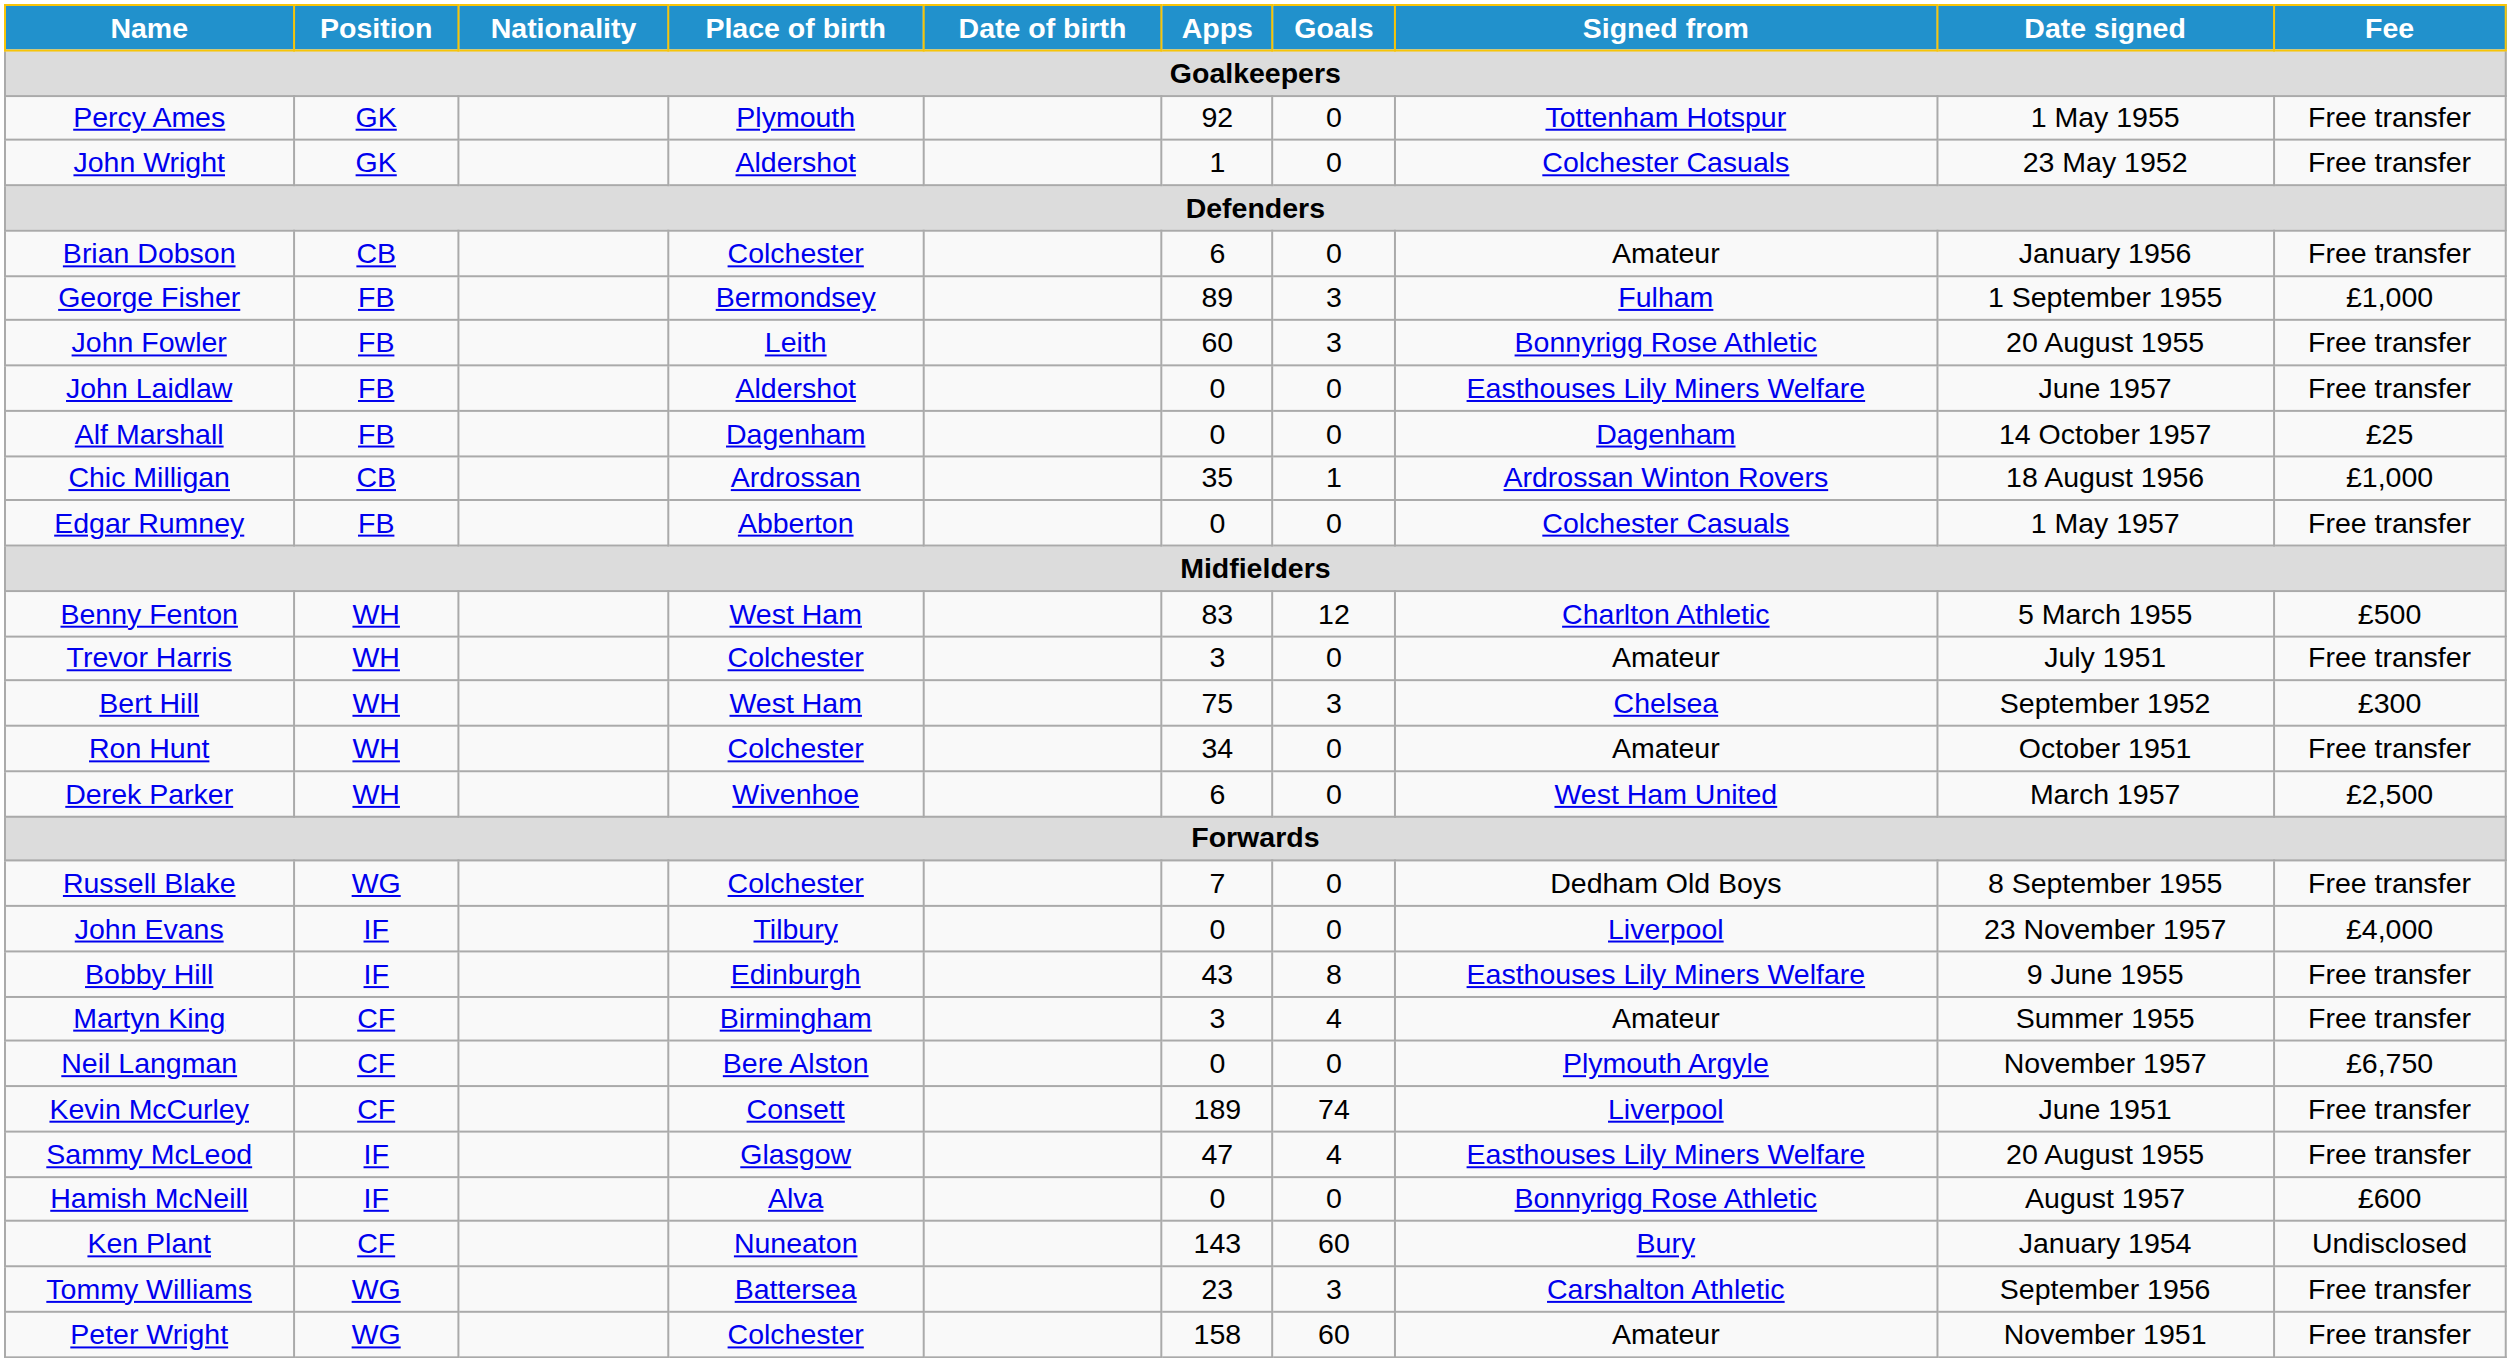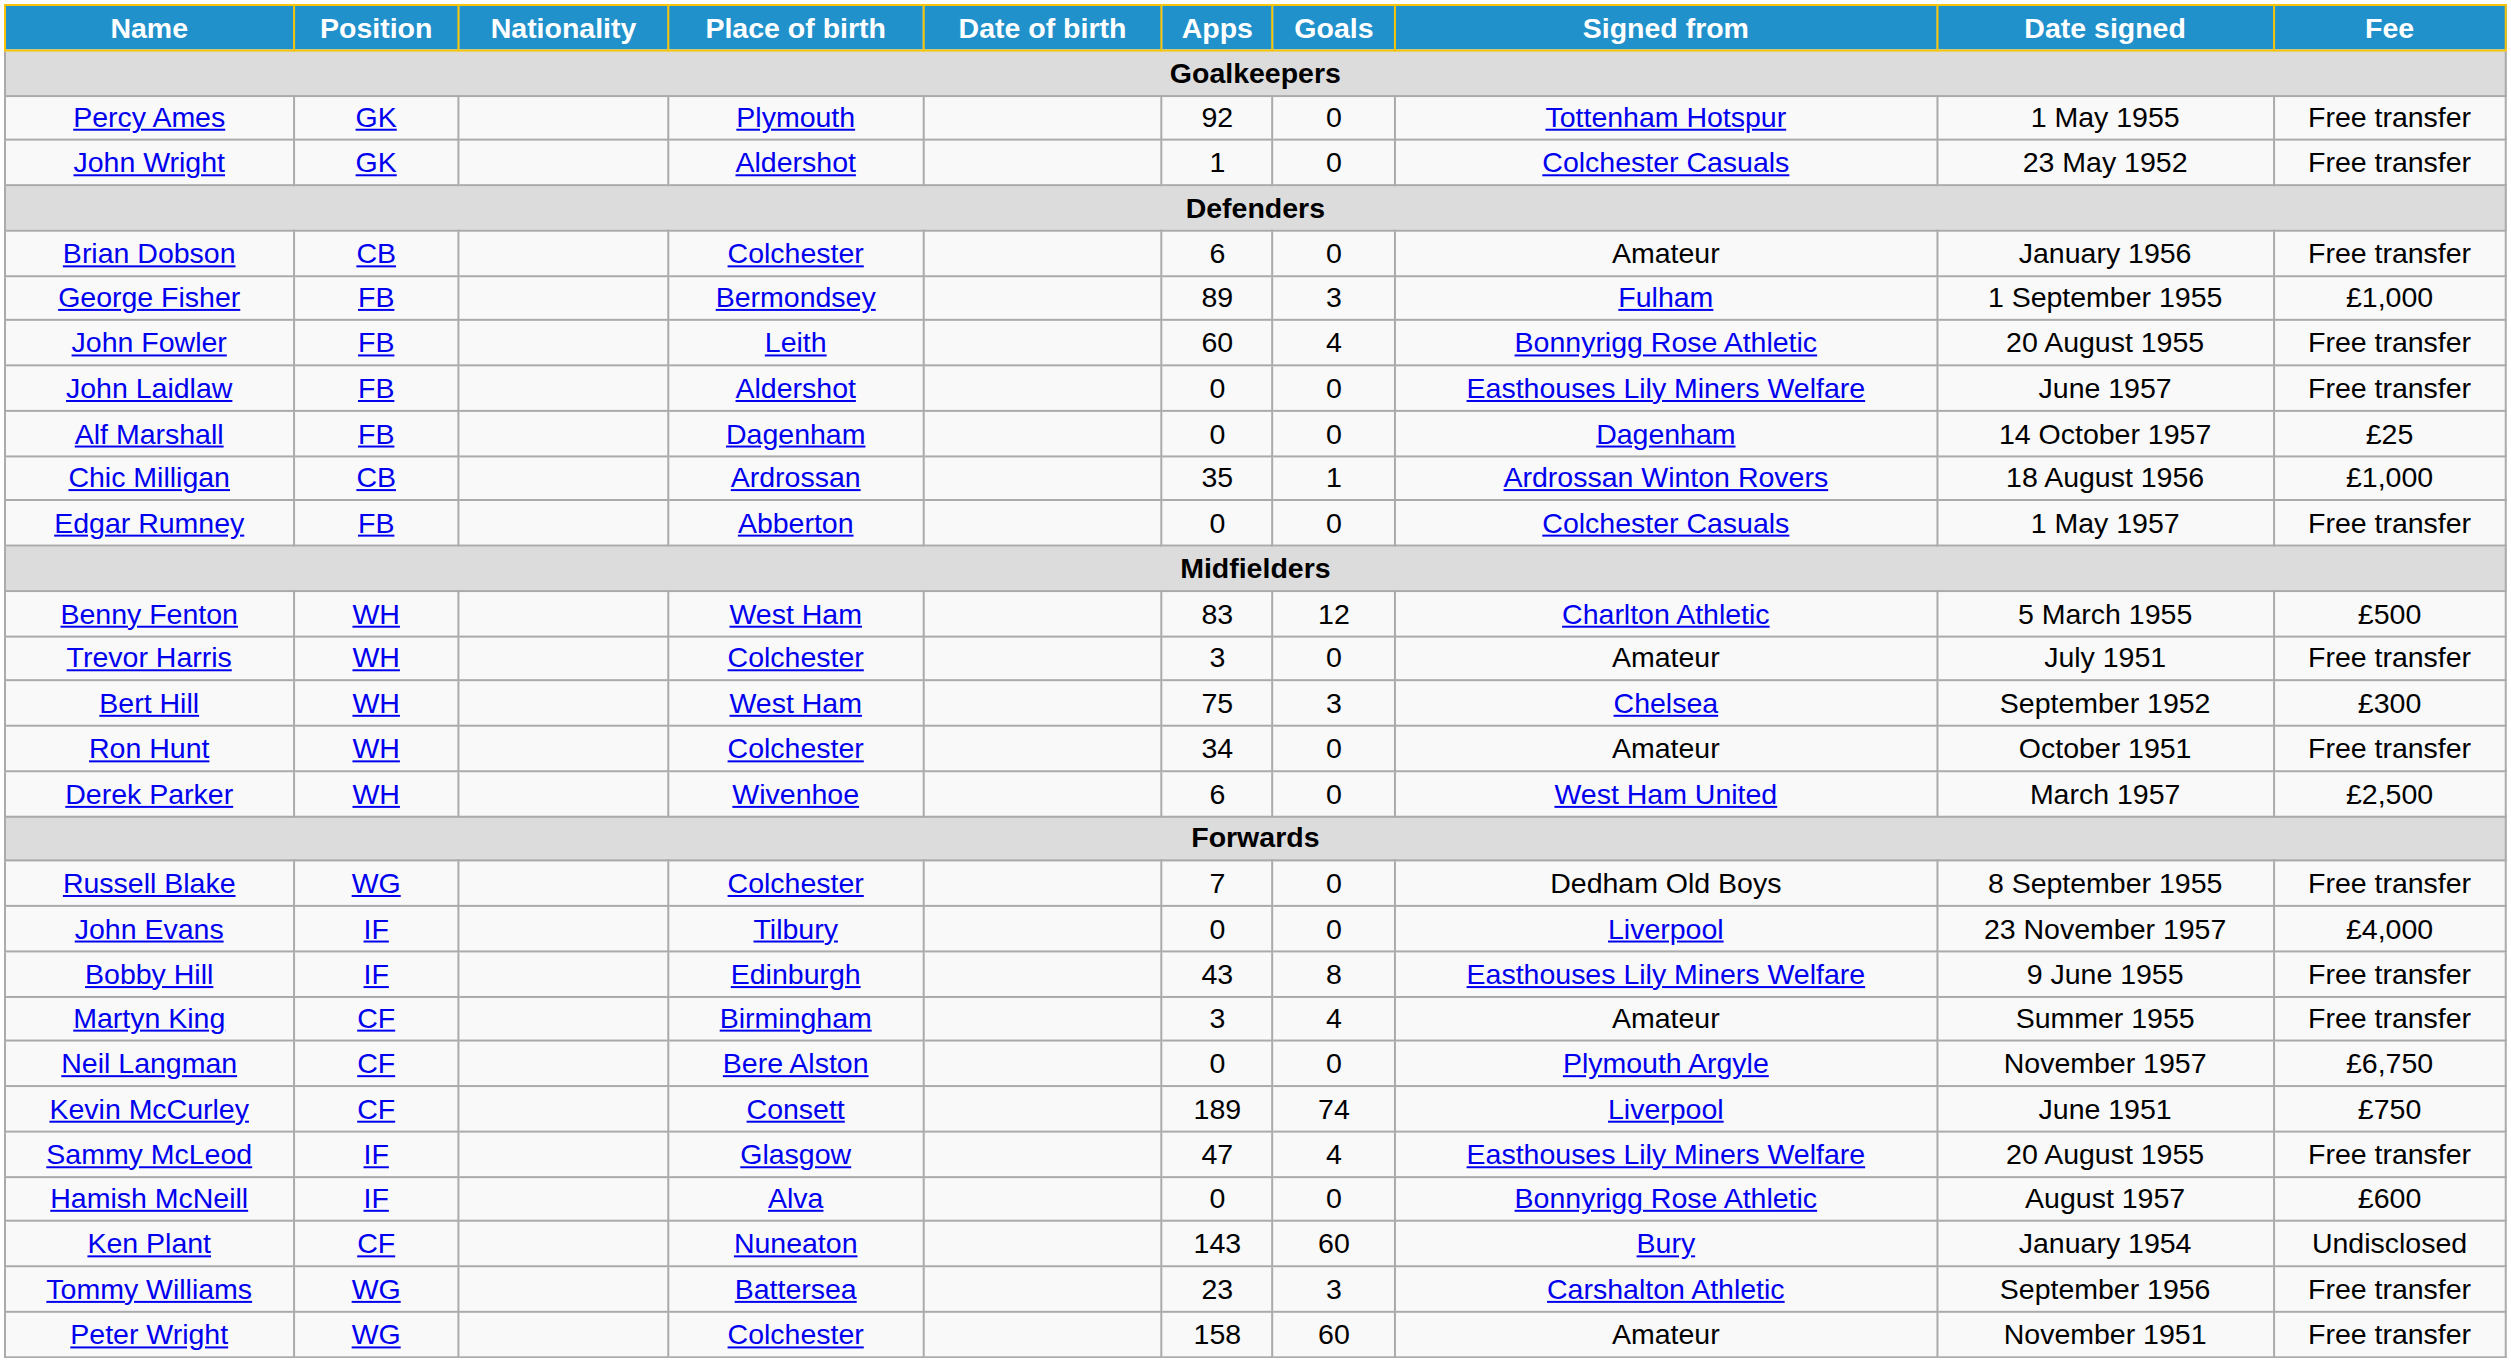 <table class="wikitable" style="text-align:center; font-size:90%; width:100%;">
 <tr>
 <th style="background:#2191CC; color:white; border:1px solid #F7C408; text-align:center;">Name</th>
 <th style="background:#2191CC; color:white; border:1px solid #F7C408; text-align:center;">Position</th>
 <th style="background:#2191CC; color:white; border:1px solid #F7C408; text-align:center;">Nationality</th>
 <th style="background:#2191CC; color:white; border:1px solid #F7C408; text-align:center;">Place of birth</th>
 <th style="background:#2191CC; color:white; border:1px solid #F7C408; text-align:center;">Date of birth</th>
 <th style="background:#2191CC; color:white; border:1px solid #F7C408; text-align:center;">Apps</th>
 <th style="background:#2191CC; color:white; border:1px solid #F7C408; text-align:center;">Goals</th>
 <th style="background:#2191CC; color:white; border:1px solid #F7C408; text-align:center;">Signed from</th>
 <th style="background:#2191CC; color:white; border:1px solid #F7C408; text-align:center;">Date signed</th>
 <th style="background:#2191CC; color:white; border:1px solid #F7C408; text-align:center;">Fee</th>
 </tr>
 <tr>
 <th colspan="12" style="background:#dcdcdc; text-align:center;">Goalkeepers</th>
 </tr>
 <tr>
 <td><a href='#'>Percy Ames</a></td>
 <td><a href='#'>GK</a></td>
 <td></td>
 <td><a href='#'>Plymouth</a></td>
 <td></td>
 <td>92</td>
 <td>0</td>
 <td> <a href='#'>Tottenham Hotspur</a></td>
 <td>1 May 1955</td>
 <td>Free transfer</td>
 </tr>
 <tr>
 <td><a href='#'>John Wright</a></td>
 <td><a href='#'>GK</a></td>
 <td></td>
 <td><a href='#'>Aldershot</a></td>
 <td></td>
 <td>1</td>
 <td>0</td>
 <td> <a href='#'>Colchester Casuals</a></td>
 <td>23 May 1952</td>
 <td>Free transfer</td>
 </tr>
 <tr>
 <th colspan="12" style="background:#dcdcdc; text-align:center;">Defenders</th>
 </tr>
 <tr>
 <td><a href='#'>Brian Dobson</a></td>
 <td><a href='#'>CB</a></td>
 <td></td>
 <td><a href='#'>Colchester</a></td>
 <td></td>
 <td>6</td>
 <td>0</td>
 <td>Amateur</td>
 <td>January 1956</td>
 <td>Free transfer</td>
 </tr>
 <tr>
 <td><a href='#'>George Fisher</a></td>
 <td><a href='#'>FB</a></td>
 <td></td>
 <td><a href='#'>Bermondsey</a></td>
 <td></td>
 <td>89</td>
 <td>3</td>
 <td> <a href='#'>Fulham</a></td>
 <td>1 September 1955</td>
 <td>£1,000</td>
 </tr>
 <tr>
 <td><a href='#'>John Fowler</a></td>
 <td><a href='#'>FB</a></td>
 <td></td>
 <td><a href='#'>Leith</a></td>
 <td></td>
 <td>60</td>
-<td>3</td>
+<td>4</td>
 <td> <a href='#'>Bonnyrigg Rose Athletic</a></td>
 <td>20 August 1955</td>
 <td>Free transfer</td>
 </tr>
 <tr>
 <td><a href='#'>John Laidlaw</a></td>
 <td><a href='#'>FB</a></td>
 <td></td>
 <td><a href='#'>Aldershot</a></td>
 <td></td>
 <td>0</td>
 <td>0</td>
 <td> <a href='#'>Easthouses Lily Miners Welfare</a></td>
 <td>June 1957</td>
 <td>Free transfer</td>
 </tr>
 <tr>
 <td><a href='#'>Alf Marshall</a></td>
 <td><a href='#'>FB</a></td>
 <td></td>
 <td><a href='#'>Dagenham</a></td>
 <td></td>
 <td>0</td>
 <td>0</td>
 <td> <a href='#'>Dagenham</a></td>
 <td>14 October 1957</td>
 <td>£25</td>
 </tr>
 <tr>
 <td><a href='#'>Chic Milligan</a></td>
 <td><a href='#'>CB</a></td>
 <td></td>
 <td><a href='#'>Ardrossan</a></td>
 <td></td>
 <td>35</td>
 <td>1</td>
 <td> <a href='#'>Ardrossan Winton Rovers</a></td>
 <td>18 August 1956</td>
 <td>£1,000</td>
 </tr>
 <tr>
 <td><a href='#'>Edgar Rumney</a></td>
 <td><a href='#'>FB</a></td>
 <td></td>
 <td><a href='#'>Abberton</a></td>
 <td></td>
 <td>0</td>
 <td>0</td>
 <td> <a href='#'>Colchester Casuals</a></td>
 <td>1 May 1957</td>
 <td>Free transfer</td>
 </tr>
 <tr>
 <th colspan="12" style="background:#dcdcdc; text-align:center;">Midfielders</th>
 </tr>
 <tr>
 <td><a href='#'>Benny Fenton</a></td>
 <td><a href='#'>WH</a></td>
 <td></td>
 <td><a href='#'>West Ham</a></td>
 <td></td>
 <td>83</td>
 <td>12</td>
 <td> <a href='#'>Charlton Athletic</a></td>
 <td>5 March 1955</td>
 <td>£500</td>
 </tr>
 <tr>
 <td><a href='#'>Trevor Harris</a></td>
 <td><a href='#'>WH</a></td>
 <td></td>
 <td><a href='#'>Colchester</a></td>
 <td></td>
 <td>3</td>
 <td>0</td>
 <td>Amateur</td>
 <td>July 1951</td>
 <td>Free transfer</td>
 </tr>
 <tr>
 <td><a href='#'>Bert Hill</a></td>
 <td><a href='#'>WH</a></td>
 <td></td>
 <td><a href='#'>West Ham</a></td>
 <td></td>
 <td>75</td>
 <td>3</td>
 <td> <a href='#'>Chelsea</a></td>
 <td>September 1952</td>
 <td>£300</td>
 </tr>
 <tr>
 <td><a href='#'>Ron Hunt</a></td>
 <td><a href='#'>WH</a></td>
 <td></td>
 <td><a href='#'>Colchester</a></td>
 <td></td>
 <td>34</td>
 <td>0</td>
 <td>Amateur</td>
 <td>October 1951</td>
 <td>Free transfer</td>
 </tr>
 <tr>
 <td><a href='#'>Derek Parker</a></td>
 <td><a href='#'>WH</a></td>
 <td></td>
 <td><a href='#'>Wivenhoe</a></td>
 <td></td>
 <td>6</td>
 <td>0</td>
 <td> <a href='#'>West Ham United</a></td>
 <td>March 1957</td>
 <td>£2,500</td>
 </tr>
 <tr>
 <th colspan="12" style="background:#dcdcdc; text-align:center;">Forwards</th>
 </tr>
 <tr>
 <td><a href='#'>Russell Blake</a></td>
 <td><a href='#'>WG</a></td>
 <td></td>
 <td><a href='#'>Colchester</a></td>
 <td></td>
 <td>7</td>
 <td>0</td>
 <td> Dedham Old Boys</td>
 <td>8 September 1955</td>
 <td>Free transfer</td>
 </tr>
 <tr>
 <td><a href='#'>John Evans</a></td>
 <td><a href='#'>IF</a></td>
 <td></td>
 <td><a href='#'>Tilbury</a></td>
 <td></td>
 <td>0</td>
 <td>0</td>
 <td> <a href='#'>Liverpool</a></td>
 <td>23 November 1957</td>
 <td>£4,000</td>
 </tr>
 <tr>
 <td><a href='#'>Bobby Hill</a></td>
 <td><a href='#'>IF</a></td>
 <td></td>
 <td><a href='#'>Edinburgh</a></td>
 <td></td>
 <td>43</td>
 <td>8</td>
 <td> <a href='#'>Easthouses Lily Miners Welfare</a></td>
 <td>9 June 1955</td>
 <td>Free transfer</td>
 </tr>
 <tr>
 <td><a href='#'>Martyn King</a></td>
 <td><a href='#'>CF</a></td>
 <td></td>
 <td><a href='#'>Birmingham</a></td>
 <td></td>
 <td>3</td>
 <td>4</td>
 <td>Amateur</td>
 <td>Summer 1955</td>
 <td>Free transfer</td>
 </tr>
 <tr>
 <td><a href='#'>Neil Langman</a></td>
 <td><a href='#'>CF</a></td>
 <td></td>
 <td><a href='#'>Bere Alston</a></td>
 <td></td>
 <td>0</td>
 <td>0</td>
 <td> <a href='#'>Plymouth Argyle</a></td>
 <td>November 1957</td>
 <td>£6,750</td>
 </tr>
 <tr>
 <td><a href='#'>Kevin McCurley</a></td>
 <td><a href='#'>CF</a></td>
 <td></td>
 <td><a href='#'>Consett</a></td>
 <td></td>
 <td>189</td>
 <td>74</td>
 <td> <a href='#'>Liverpool</a></td>
 <td>June 1951</td>
-<td>Free transfer</td>
+<td>£750</td>
 </tr>
 <tr>
 <td><a href='#'>Sammy McLeod</a></td>
 <td><a href='#'>IF</a></td>
 <td></td>
 <td><a href='#'>Glasgow</a></td>
 <td></td>
 <td>47</td>
 <td>4</td>
 <td> <a href='#'>Easthouses Lily Miners Welfare</a></td>
 <td>20 August 1955</td>
 <td>Free transfer</td>
 </tr>
 <tr>
 <td><a href='#'>Hamish McNeill</a></td>
 <td><a href='#'>IF</a></td>
 <td></td>
 <td><a href='#'>Alva</a></td>
 <td></td>
 <td>0</td>
 <td>0</td>
 <td> <a href='#'>Bonnyrigg Rose Athletic</a></td>
 <td>August 1957</td>
 <td>£600</td>
 </tr>
 <tr>
 <td><a href='#'>Ken Plant</a></td>
 <td><a href='#'>CF</a></td>
 <td></td>
 <td><a href='#'>Nuneaton</a></td>
 <td></td>
 <td>143</td>
 <td>60</td>
 <td> <a href='#'>Bury</a></td>
 <td>January 1954</td>
 <td>Undisclosed</td>
 </tr>
 <tr>
 <td><a href='#'>Tommy Williams</a></td>
 <td><a href='#'>WG</a></td>
 <td></td>
 <td><a href='#'>Battersea</a></td>
 <td></td>
 <td>23</td>
 <td>3</td>
 <td> <a href='#'>Carshalton Athletic</a></td>
 <td>September 1956</td>
 <td>Free transfer</td>
 </tr>
 <tr>
 <td><a href='#'>Peter Wright</a></td>
 <td><a href='#'>WG</a></td>
 <td></td>
 <td><a href='#'>Colchester</a></td>
 <td></td>
 <td>158</td>
 <td>60</td>
 <td>Amateur</td>
 <td>November 1951</td>
 <td>Free transfer</td>
 </tr>
 </table>
